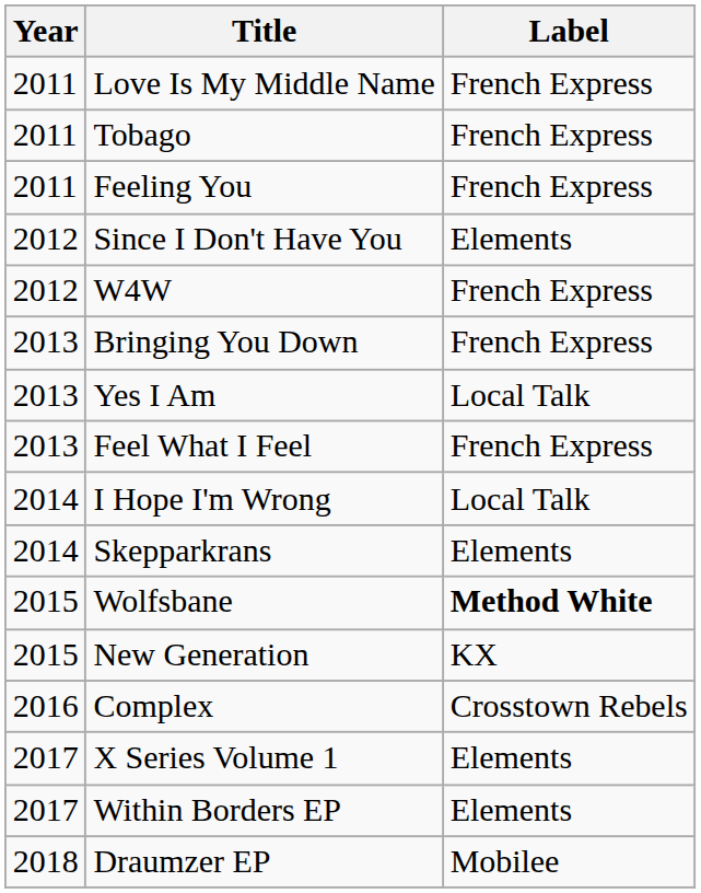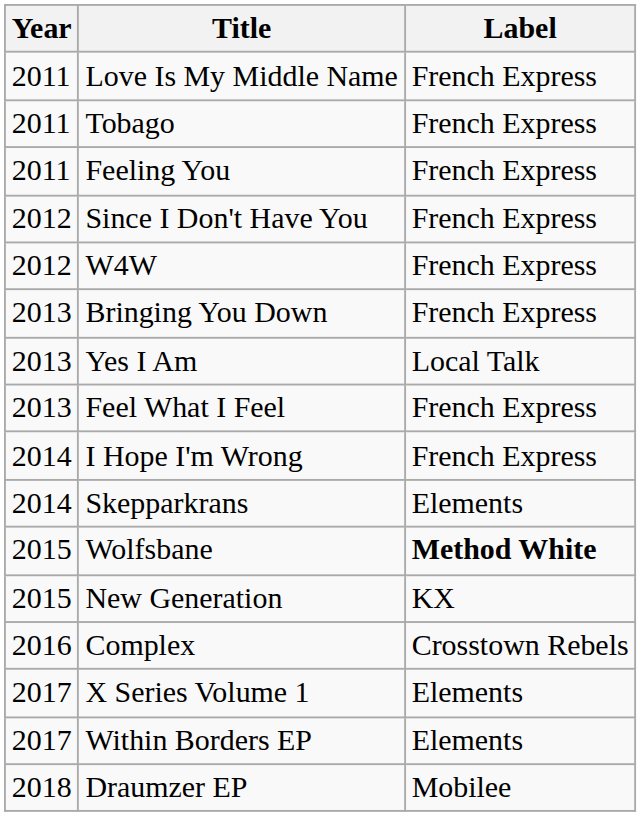 <table class="wikitable">
 <tr>
 <th>Year</th>
 <th>Title</th>
 <th>Label</th>
 </tr>
 <tr>
 <td>2011</td>
 <td>Love Is My Middle Name</td>
 <td>French Express</td>
 </tr>
 <tr>
 <td>2011</td>
 <td>Tobago</td>
 <td>French Express</td>
 </tr>
 <tr>
 <td>2011</td>
 <td>Feeling You</td>
 <td>French Express</td>
 </tr>
 <tr>
 <td>2012</td>
 <td>Since I Don't Have You</td>
-<td>Elements</td>
+<td>French Express</td>
 </tr>
 <tr>
 <td>2012</td>
 <td>W4W</td>
 <td>French Express</td>
 </tr>
 <tr>
 <td>2013</td>
 <td>Bringing You Down</td>
 <td>French Express</td>
 </tr>
 <tr>
 <td>2013</td>
 <td>Yes I Am </td>
 <td>Local Talk</td>
 </tr>
 <tr>
 <td>2013</td>
 <td>Feel What I Feel</td>
 <td>French Express</td>
 </tr>
 <tr>
 <td>2014</td>
 <td>I Hope I'm Wrong</td>
-<td>Local Talk</td>
+<td>French Express</td>
 </tr>
 <tr>
 <td>2014</td>
 <td>Skepparkrans</td>
 <td>Elements</td>
 </tr>
 <tr>
 <td>2015</td>
 <td>Wolfsbane</td>
 <td><strong>Method White</strong></td>
 </tr>
 <tr>
 <td>2015</td>
 <td>New Generation</td>
 <td>KX</td>
 </tr>
 <tr>
 <td>2016</td>
 <td>Complex</td>
 <td>Crosstown Rebels</td>
 </tr>
 <tr>
 <td>2017</td>
 <td>X Series Volume 1</td>
 <td>Elements</td>
 </tr>
 <tr>
 <td>2017</td>
 <td>Within Borders EP</td>
 <td>Elements</td>
 </tr>
 <tr>
 <td>2018</td>
 <td>Draumzer EP</td>
 <td>Mobilee</td>
 </tr>
 </table>
